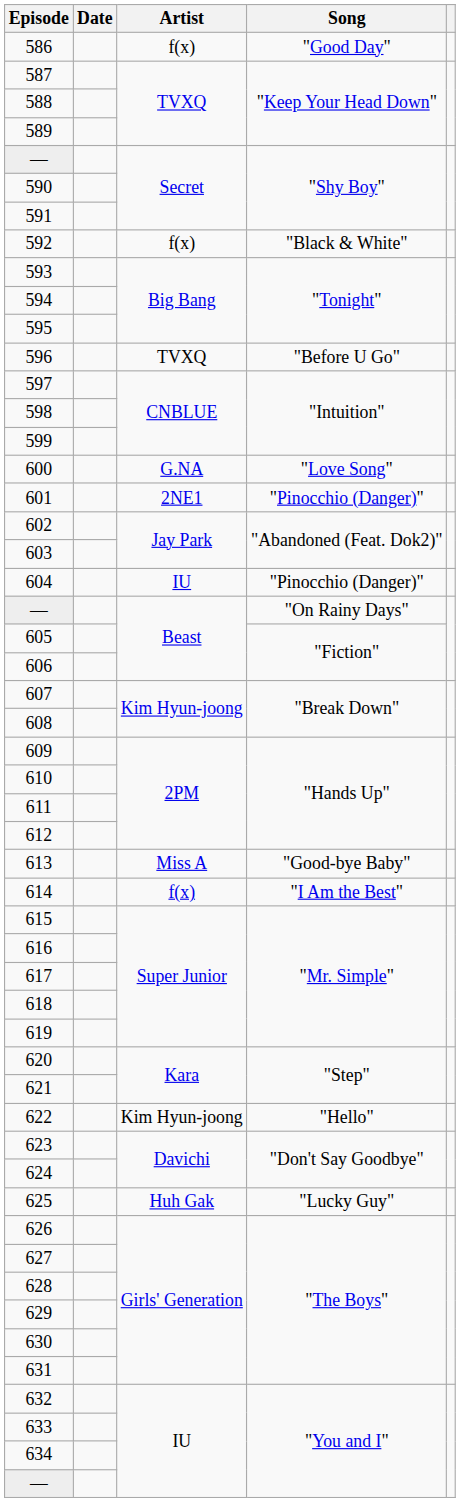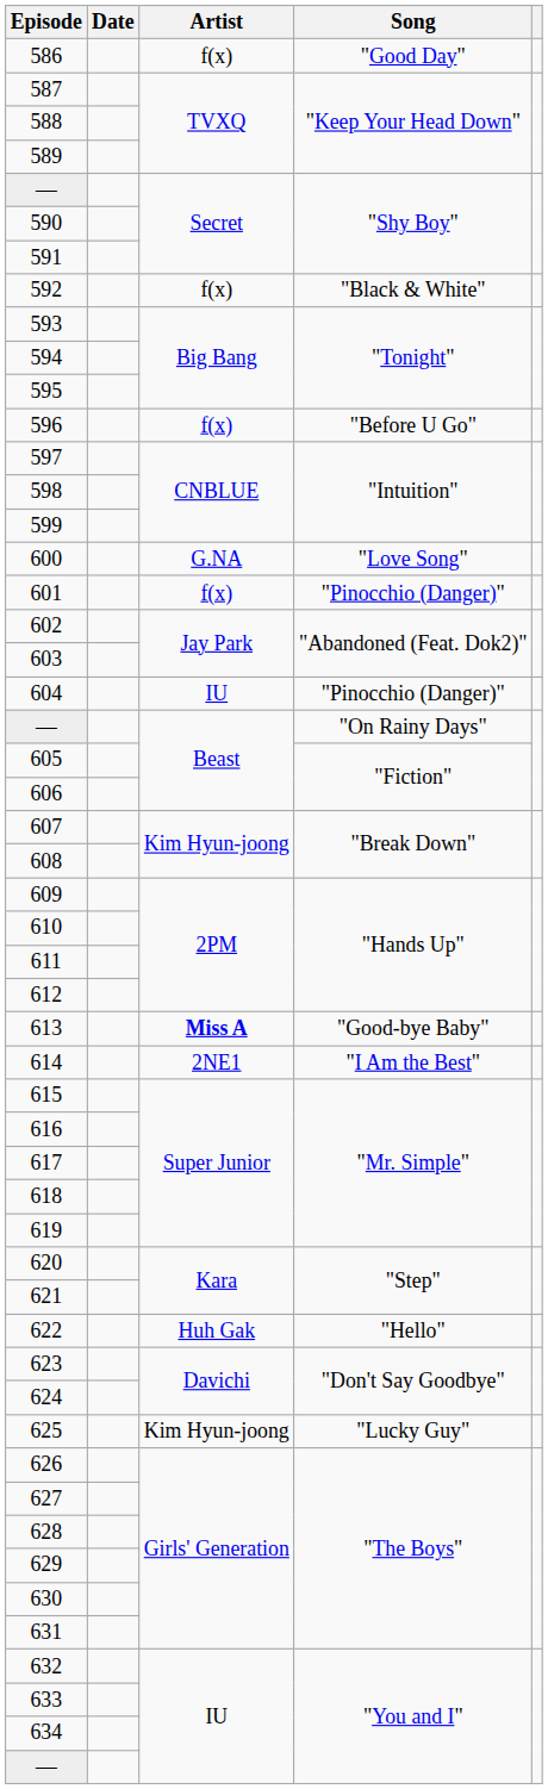 <table class="sortable wikitable" style=text-align:center>
 <tr>
 <th>Episode</th>
 <th>Date</th>
 <th>Artist</th>
 <th>Song</th>
 <th class="unsortable"></th>
 </tr>
 <tr>
 <td>586</td>
 <td></td>
 <td>f(x)</td>
 <td>"<a href='#'>Good Day</a>"</td>
 <td></td>
 </tr>
 <tr>
 <td>587</td>
 <td></td>
 <td rowspan="3"><a href='#'>TVXQ</a></td>
 <td rowspan="3">"<a href='#'>Keep Your Head Down</a>"</td>
 <td rowspan="3"></td>
 </tr>
 <tr>
 <td>588</td>
 <td></td>
 </tr>
 <tr>
 <td>589</td>
 <td></td>
 </tr>
 <tr>
 <td style="background:#eee;">—</td>
 <td></td>
 <td rowspan="3"><a href='#'>Secret</a></td>
 <td rowspan="3">"<a href='#'>Shy Boy</a>"</td>
 <td rowspan="3"></td>
 </tr>
 <tr>
 <td>590</td>
 <td></td>
 </tr>
 <tr>
 <td>591</td>
 <td></td>
 </tr>
 <tr>
 <td>592</td>
 <td></td>
 <td>f(x)</td>
 <td>"Black & White"</td>
 <td></td>
 </tr>
 <tr>
 <td>593</td>
 <td></td>
 <td rowspan="3"><a href='#'>Big Bang</a></td>
 <td rowspan="3">"<a href='#'>Tonight</a>"</td>
 <td rowspan="3"></td>
 </tr>
 <tr>
 <td>594</td>
 <td></td>
 </tr>
 <tr>
 <td>595</td>
 <td></td>
 </tr>
 <tr>
 <td>596</td>
 <td></td>
-<td>TVXQ</td>
+<td><a href='#'>f(x)</a></td>
 <td>"Before U Go"</td>
 <td></td>
 </tr>
 <tr>
 <td>597</td>
 <td></td>
 <td rowspan="3"><a href='#'>CNBLUE</a></td>
 <td rowspan="3">"Intuition"</td>
 <td rowspan="3"></td>
 </tr>
 <tr>
 <td>598</td>
 <td></td>
 </tr>
 <tr>
 <td>599</td>
 <td></td>
 </tr>
 <tr>
 <td>600</td>
 <td></td>
 <td><a href='#'>G.NA</a></td>
 <td>"<a href='#'>Love Song</a>"</td>
 <td></td>
 </tr>
 <tr>
 <td>601</td>
 <td></td>
-<td><a href='#'>2NE1</a></td>
+<td><a href='#'>f(x)</a></td>
 <td>"<a href='#'>Pinocchio (Danger)</a>"</td>
 <td></td>
 </tr>
 <tr>
 <td>602</td>
 <td></td>
 <td rowspan="2"><a href='#'>Jay Park</a></td>
 <td rowspan="2">"Abandoned (Feat. Dok2)"</td>
 <td rowspan="2"></td>
 </tr>
 <tr>
 <td>603</td>
 <td></td>
 </tr>
 <tr>
 <td>604</td>
 <td></td>
 <td><a href='#'>IU</a></td>
 <td>"Pinocchio (Danger)"</td>
 <td></td>
 </tr>
 <tr>
 <td style="background:#eee;">—</td>
 <td></td>
 <td rowspan="3"><a href='#'>Beast</a></td>
 <td>"On Rainy Days"</td>
 <td rowspan="3"></td>
 </tr>
 <tr>
 <td>605</td>
 <td></td>
 <td rowspan="2">"Fiction"</td>
 </tr>
 <tr>
 <td>606</td>
 <td></td>
 </tr>
 <tr>
 <td>607</td>
 <td></td>
 <td rowspan="2"><a href='#'>Kim Hyun-joong</a></td>
 <td rowspan="2">"Break Down"</td>
 <td rowspan="2"></td>
 </tr>
 <tr>
 <td>608</td>
 <td></td>
 </tr>
 <tr>
 <td>609</td>
 <td></td>
 <td rowspan="4"><a href='#'>2PM</a></td>
 <td rowspan="4">"Hands Up"</td>
 <td rowspan="4"></td>
 </tr>
 <tr>
 <td>610</td>
 <td></td>
 </tr>
 <tr>
 <td>611</td>
 <td></td>
 </tr>
 <tr>
 <td>612</td>
 <td></td>
 </tr>
 <tr>
 <td>613</td>
 <td></td>
-<td><a href='#'>Miss A</a></td>
+<td><strong><a href='#'>Miss A</a></strong></td>
 <td>"Good-bye Baby"</td>
 <td></td>
 </tr>
 <tr>
 <td>614</td>
 <td></td>
-<td><a href='#'>f(x)</a></td>
+<td><a href='#'>2NE1</a></td>
 <td>"<a href='#'>I Am the Best</a>"</td>
 <td></td>
 </tr>
 <tr>
 <td>615</td>
 <td></td>
 <td rowspan="5"><a href='#'>Super Junior</a></td>
 <td rowspan="5">"<a href='#'>Mr. Simple</a>"</td>
 <td rowspan="5"></td>
 </tr>
 <tr>
 <td>616</td>
 <td></td>
 </tr>
 <tr>
 <td>617</td>
 <td></td>
 </tr>
 <tr>
 <td>618</td>
 <td></td>
 </tr>
 <tr>
 <td>619</td>
 <td></td>
 </tr>
 <tr>
 <td>620</td>
 <td></td>
 <td rowspan="2"><a href='#'>Kara</a></td>
 <td rowspan="2">"Step"</td>
 <td rowspan="2"></td>
 </tr>
 <tr>
 <td>621</td>
 <td></td>
 </tr>
 <tr>
 <td>622</td>
 <td></td>
-<td>Kim Hyun-joong</td>
+<td><a href='#'>Huh Gak</a></td>
 <td>"Hello"</td>
 <td></td>
 </tr>
 <tr>
 <td>623</td>
 <td></td>
 <td rowspan="2"><a href='#'>Davichi</a></td>
 <td rowspan="2">"Don't Say Goodbye"</td>
 <td rowspan="2"></td>
 </tr>
 <tr>
 <td>624</td>
 <td></td>
 </tr>
 <tr>
 <td>625</td>
 <td></td>
-<td><a href='#'>Huh Gak</a></td>
+<td>Kim Hyun-joong</td>
 <td>"Lucky Guy"</td>
 <td></td>
 </tr>
 <tr>
 <td>626</td>
 <td></td>
 <td rowspan="6"><a href='#'>Girls' Generation</a></td>
 <td rowspan="6">"<a href='#'>The Boys</a>"</td>
 <td rowspan="6"></td>
 </tr>
 <tr>
 <td>627</td>
 <td></td>
 </tr>
 <tr>
 <td>628</td>
 <td></td>
 </tr>
 <tr>
 <td>629</td>
 <td></td>
 </tr>
 <tr>
 <td>630</td>
 <td></td>
 </tr>
 <tr>
 <td>631</td>
 <td></td>
 </tr>
 <tr>
 <td>632</td>
 <td></td>
 <td rowspan="4">IU</td>
 <td rowspan="4">"<a href='#'>You and I</a>"</td>
 <td rowspan="4"></td>
 </tr>
 <tr>
 <td>633</td>
 <td></td>
 </tr>
 <tr>
 <td>634</td>
 <td></td>
 </tr>
 <tr>
 <td rowspan="1" style="background:#eee;">—</td>
 <td></td>
 </tr>
 </table>
